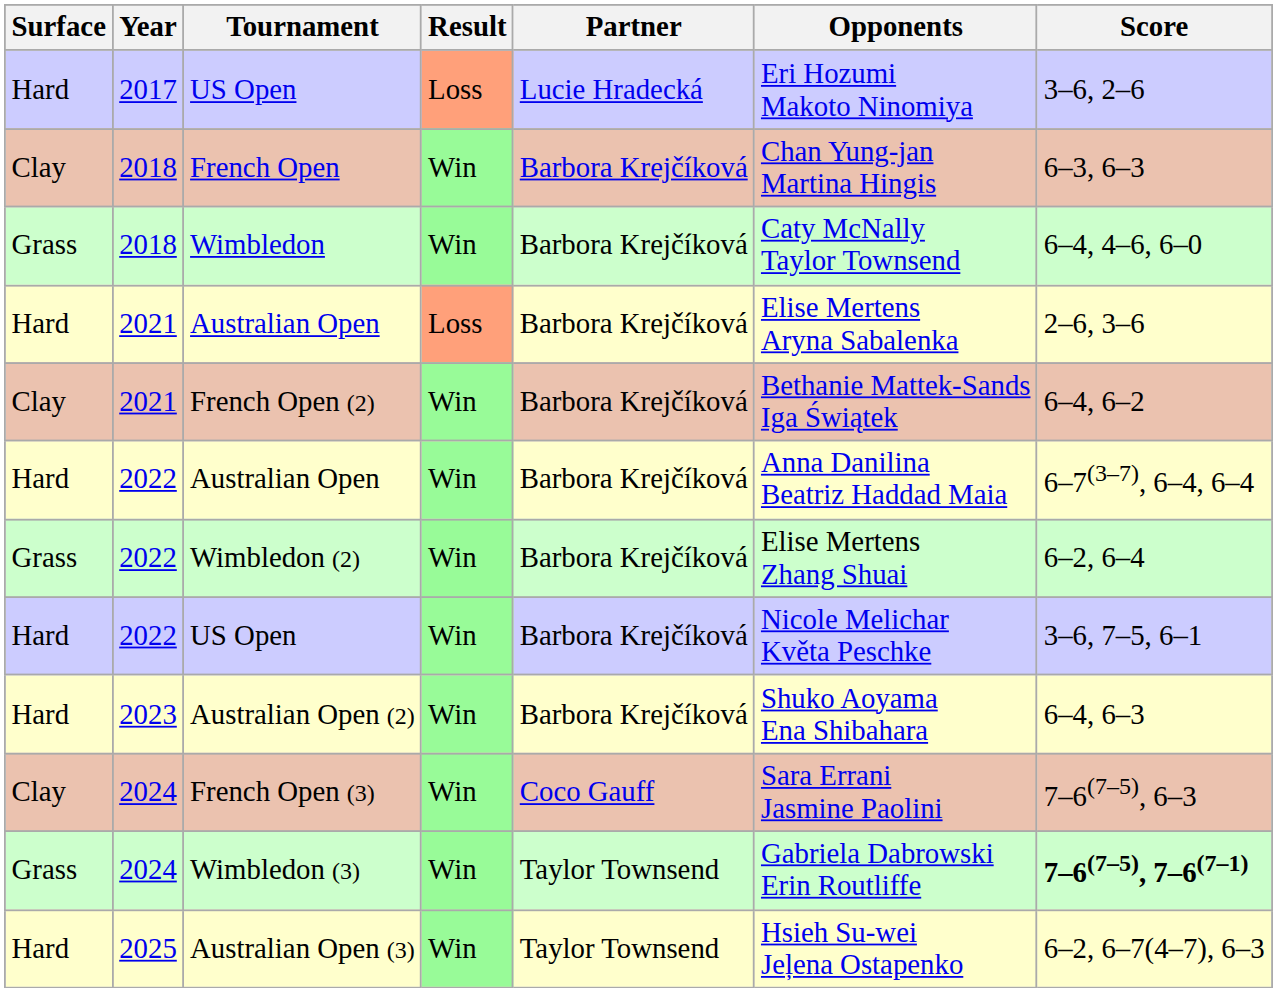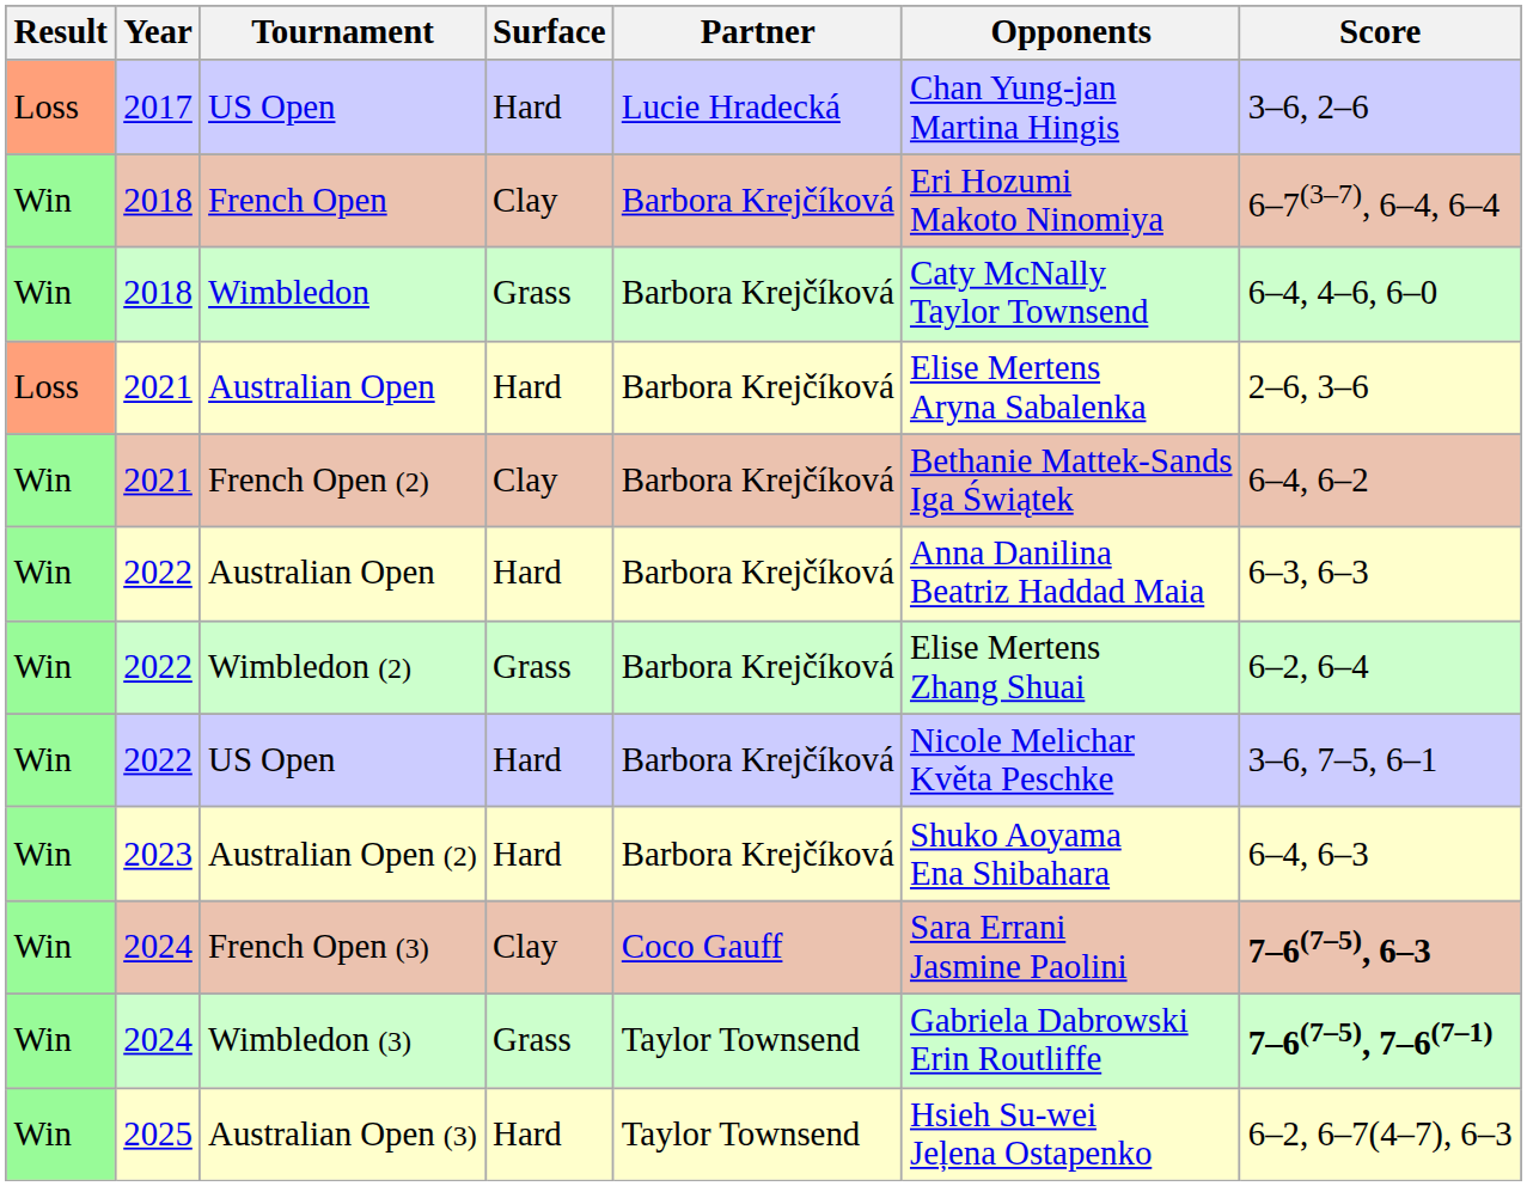 <table class="sortable wikitable">
 <tr>
-<th>Surface</th>
+<th>Result</th>
 <th>Year</th>
 <th>Tournament</th>
-<th>Result</th>
+<th>Surface</th>
 <th>Partner</th>
 <th>Opponents</th>
 <th class=unsortable>Score</th>
 </tr>
 <tr style=background:#ccf>
-<td>Hard</td>
+<td style=background:#ffa07a>Loss</td>
 <td><a href='#'>2017</a></td>
 <td><a href='#'>US Open</a></td>
-<td style=background:#ffa07a>Loss</td>
+<td>Hard</td>
 <td> <a href='#'>Lucie Hradecká</a></td>
-<td> <a href='#'>Eri Hozumi</a> <br>  <a href='#'>Makoto Ninomiya</a></td>
+<td> <a href='#'>Chan Yung-jan</a> <br>  <a href='#'>Martina Hingis</a></td>
 <td>3–6, 2–6</td>
 </tr>
 <tr style=background:#ebc2af>
-<td>Clay</td>
+<td style=background:#98fb98>Win</td>
 <td><a href='#'>2018</a></td>
 <td><a href='#'>French Open</a></td>
-<td style=background:#98fb98>Win</td>
+<td>Clay</td>
 <td> <a href='#'>Barbora Krejčíková</a></td>
-<td> <a href='#'>Chan Yung-jan</a> <br>  <a href='#'>Martina Hingis</a></td>
-<td>6–3, 6–3</td>
+<td> <a href='#'>Eri Hozumi</a> <br>  <a href='#'>Makoto Ninomiya</a></td>
+<td>6–7<sup>(3–7)</sup>, 6–4, 6–4</td>
 </tr>
 <tr style=background:#cfc>
-<td>Grass</td>
+<td style=background:#98fb98>Win</td>
 <td><a href='#'>2018</a></td>
 <td><a href='#'>Wimbledon</a></td>
-<td style=background:#98fb98>Win</td>
+<td>Grass</td>
 <td> Barbora Krejčíková</td>
 <td> <a href='#'>Caty McNally</a> <br>  <a href='#'>Taylor Townsend</a></td>
 <td>6–4, 4–6, 6–0</td>
 </tr>
 <tr style=background:#ffc>
-<td>Hard</td>
+<td style=background:#ffa07a>Loss</td>
 <td><a href='#'>2021</a></td>
 <td><a href='#'>Australian Open</a></td>
-<td style=background:#ffa07a>Loss</td>
+<td>Hard</td>
 <td> Barbora Krejčíková</td>
 <td> <a href='#'>Elise Mertens</a> <br>  <a href='#'>Aryna Sabalenka</a></td>
 <td>2–6, 3–6</td>
 </tr>
 <tr style=background:#ebc2af>
-<td>Clay</td>
+<td style=background:#98fb98>Win</td>
 <td><a href='#'>2021</a></td>
 <td>French Open <small>(2)</small></td>
-<td style=background:#98fb98>Win</td>
+<td>Clay</td>
 <td> Barbora Krejčíková</td>
 <td> <a href='#'>Bethanie Mattek-Sands</a> <br>  <a href='#'>Iga Świątek</a></td>
 <td>6–4, 6–2</td>
 </tr>
 <tr style=background:#ffc>
-<td>Hard</td>
+<td style=background:#98fb98>Win</td>
 <td><a href='#'>2022</a></td>
 <td>Australian Open</td>
-<td style=background:#98fb98>Win</td>
+<td>Hard</td>
 <td> Barbora Krejčíková</td>
 <td> <a href='#'>Anna Danilina</a> <br>  <a href='#'>Beatriz Haddad Maia</a></td>
-<td>6–7<sup>(3–7)</sup>, 6–4, 6–4</td>
+<td>6–3, 6–3</td>
 </tr>
 <tr style=background:#cfc>
-<td>Grass</td>
+<td style=background:#98fb98>Win</td>
 <td><a href='#'>2022</a></td>
 <td>Wimbledon <small>(2)</small></td>
-<td style=background:#98fb98>Win</td>
+<td>Grass</td>
 <td> Barbora Krejčíková</td>
 <td> Elise Mertens <br>  <a href='#'>Zhang Shuai</a></td>
 <td>6–2, 6–4</td>
 </tr>
 <tr style=background:#ccf>
-<td>Hard</td>
+<td style=background:#98fb98;>Win</td>
 <td><a href='#'>2022</a></td>
 <td>US Open</td>
-<td style=background:#98fb98;>Win</td>
+<td>Hard</td>
 <td> Barbora Krejčíková</td>
 <td> <a href='#'>Nicole Melichar</a> <br>  <a href='#'>Květa Peschke</a></td>
 <td>3–6, 7–5, 6–1</td>
 </tr>
 <tr style="background:#ffc;">
-<td>Hard</td>
+<td style=background:#98fb98>Win</td>
 <td><a href='#'>2023</a></td>
 <td>Australian Open <small>(2)</small></td>
-<td style=background:#98fb98>Win</td>
+<td>Hard</td>
 <td> Barbora Krejčíková</td>
 <td> <a href='#'>Shuko Aoyama</a> <br>  <a href='#'>Ena Shibahara</a></td>
 <td>6–4, 6–3</td>
 </tr>
 <tr style=background:#ebc2af>
-<td>Clay</td>
+<td style=background:#98fb98>Win</td>
 <td><a href='#'>2024</a></td>
 <td>French Open <small>(3)</small></td>
-<td style=background:#98fb98>Win</td>
+<td>Clay</td>
 <td> <a href='#'>Coco Gauff</a></td>
 <td> <a href='#'>Sara Errani</a> <br>  <a href='#'>Jasmine Paolini</a></td>
-<td>7–6<sup>(7–5)</sup>, 6–3</td>
+<td><strong>7–6<sup>(7–5)</sup>, 6–3</strong></td>
 </tr>
 <tr style=background:#cfc>
-<td>Grass</td>
+<td style=background:#98fb98>Win</td>
 <td><a href='#'>2024</a></td>
 <td>Wimbledon <small>(3)</small></td>
-<td style=background:#98fb98>Win</td>
+<td>Grass</td>
 <td> Taylor Townsend</td>
 <td> <a href='#'>Gabriela Dabrowski</a> <br>  <a href='#'>Erin Routliffe</a></td>
 <td><strong>7–6<sup>(7–5)</sup>, 7–6<sup>(7–1)</sup></strong></td>
 </tr>
 <tr style="background:#ffc;">
-<td>Hard</td>
+<td style=background:#98fb98>Win</td>
 <td><a href='#'>2025</a></td>
 <td>Australian Open <small>(3)</small></td>
-<td style=background:#98fb98>Win</td>
+<td>Hard</td>
 <td> Taylor Townsend</td>
 <td> <a href='#'>Hsieh Su-wei</a> <br>  <a href='#'>Jeļena Ostapenko</a></td>
 <td>6–2, 6–7(4–7), 6–3</td>
 </tr>
 </table>
